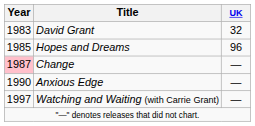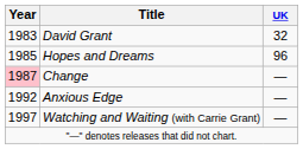 <table class="wikitable">
 <tr>
 <th>Year</th>
 <th>Title</th>
 <th style="width:35px;"><small><a href='#'>UK</a></small><br></th>
 </tr>
 <tr>
 <td rowspan="1">1983</td>
 <td><em>David Grant</em></td>
 <td align=center>32</td>
 </tr>
 <tr>
 <td rowspan="1">1985</td>
 <td><em>Hopes and Dreams</em></td>
 <td align=center>96</td>
 </tr>
 <tr>
 <td rowspan="1" style="background: pink;">1987</td>
 <td><em>Change</em></td>
 <td align=center>—</td>
 </tr>
 <tr>
-<td rowspan="1">1990</td>
+<td rowspan="1">1992</td>
 <td><em>Anxious Edge</em></td>
 <td align=center>—</td>
 </tr>
 <tr>
 <td rowspan="1">1997</td>
 <td><em>Watching and Waiting</em> <small>(with Carrie Grant)</small></td>
 <td align=center>—</td>
 </tr>
 <tr>
 <td colspan="6" style="text-align:center; font-size:9pt;">"—" denotes releases that did not chart.</td>
 </tr>
 </table>
